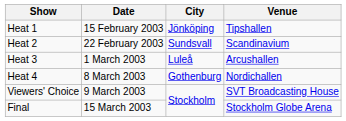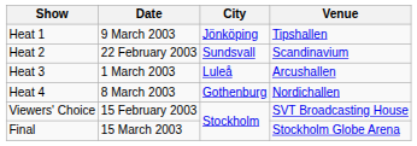 <table class="wikitable" style="margin: 1em auto 1em auto;">
 <tr>
 <th>Show</th>
 <th>Date</th>
 <th>City</th>
 <th>Venue</th>
 </tr>
 <tr>
 <td>Heat 1</td>
-<td>15 February 2003</td>
+<td>9 March 2003</td>
 <td><a href='#'>Jönköping</a></td>
 <td><a href='#'>Tipshallen</a></td>
 </tr>
 <tr>
 <td>Heat 2</td>
 <td>22 February 2003</td>
 <td><a href='#'>Sundsvall</a></td>
 <td><a href='#'>Scandinavium</a></td>
 </tr>
 <tr>
 <td>Heat 3</td>
 <td>1 March 2003</td>
 <td><a href='#'>Luleå</a></td>
 <td><a href='#'>Arcushallen</a></td>
 </tr>
 <tr>
 <td>Heat 4</td>
 <td>8 March 2003</td>
 <td><a href='#'>Gothenburg</a></td>
 <td><a href='#'>Nordichallen</a></td>
 </tr>
 <tr>
 <td>Viewers' Choice</td>
-<td>9 March 2003</td>
+<td>15 February 2003</td>
 <td rowspan="2"><a href='#'>Stockholm</a></td>
 <td><a href='#'>SVT Broadcasting House</a></td>
 </tr>
 <tr>
 <td>Final</td>
 <td>15 March 2003</td>
 <td><a href='#'>Stockholm Globe Arena</a></td>
 </tr>
 </table>
